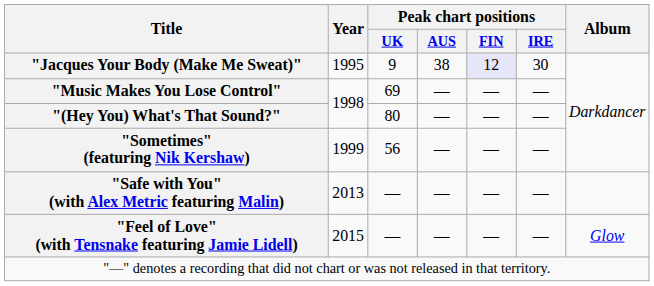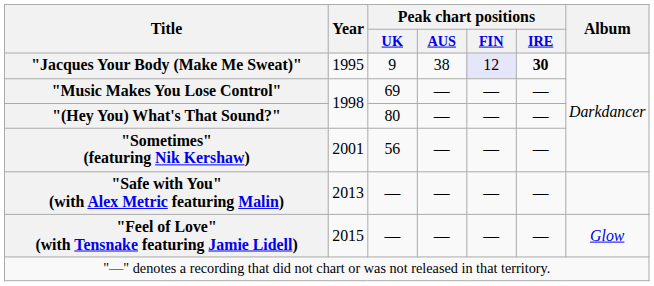 <table class="wikitable plainrowheaders" style="text-align:center;">
 <tr>
 <th scope="col" rowspan="2" style="width:20em;">Title</th>
 <th scope="col" rowspan="2">Year</th>
 <th scope="col" colspan="4">Peak chart positions</th>
 <th scope="col" rowspan="2">Album</th>
 </tr>
 <tr>
 <th style="width:3em;font-size:90%;"><a href='#'>UK</a><br></th>
 <th style="width:3em;font-size:90%;"><a href='#'>AUS</a><br></th>
 <th style="width:3em;font-size:90%;"><a href='#'>FIN</a><br></th>
 <th style="width:3em;font-size:90%;"><a href='#'>IRE</a><br></th>
 </tr>
 <tr>
 <th scope="row">"Jacques Your Body (Make Me Sweat)"</th>
 <td>1995</td>
 <td>9</td>
 <td>38</td>
 <td style="background: lavender;">12</td>
-<td>30</td>
+<td><strong>30</strong></td>
 <td rowspan="4"><em>Darkdancer</em></td>
 </tr>
 <tr>
 <th scope="row">"Music Makes You Lose Control"</th>
 <td rowspan="2">1998</td>
 <td>69</td>
 <td>—</td>
 <td>—</td>
 <td>—</td>
 </tr>
 <tr>
 <th scope="row">"(Hey You) What's That Sound?"</th>
 <td>80</td>
 <td>—</td>
 <td>—</td>
 <td>—</td>
 </tr>
 <tr>
 <th scope="row">"Sometimes"<br><span>(featuring <a href='#'>Nik Kershaw</a>)</span></th>
-<td>1999</td>
+<td>2001</td>
 <td>56</td>
 <td>—</td>
 <td>—</td>
 <td>—</td>
 </tr>
 <tr>
 <th scope="row">"Safe with You"<br><span>(with <a href='#'>Alex Metric</a> featuring <a href='#'>Malin</a>)</span></th>
 <td>2013</td>
 <td>—</td>
 <td>—</td>
 <td>—</td>
 <td>—</td>
 <td></td>
 </tr>
 <tr>
 <th scope="row">"Feel of Love"<br><span>(with <a href='#'>Tensnake</a> featuring <a href='#'>Jamie Lidell</a>)</span></th>
 <td>2015</td>
 <td>—</td>
 <td>—</td>
 <td>—</td>
 <td>—</td>
 <td><em><a href='#'>Glow</a></em></td>
 </tr>
 <tr>
 <td colspan="14" style="font-size:90%">"—" denotes a recording that did not chart or was not released in that territory.</td>
 </tr>
 </table>
